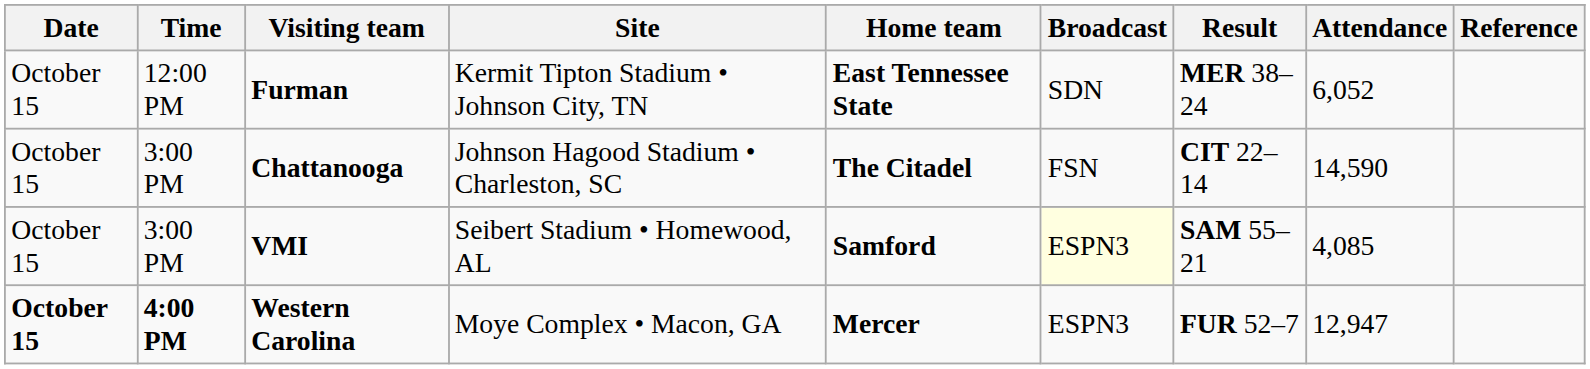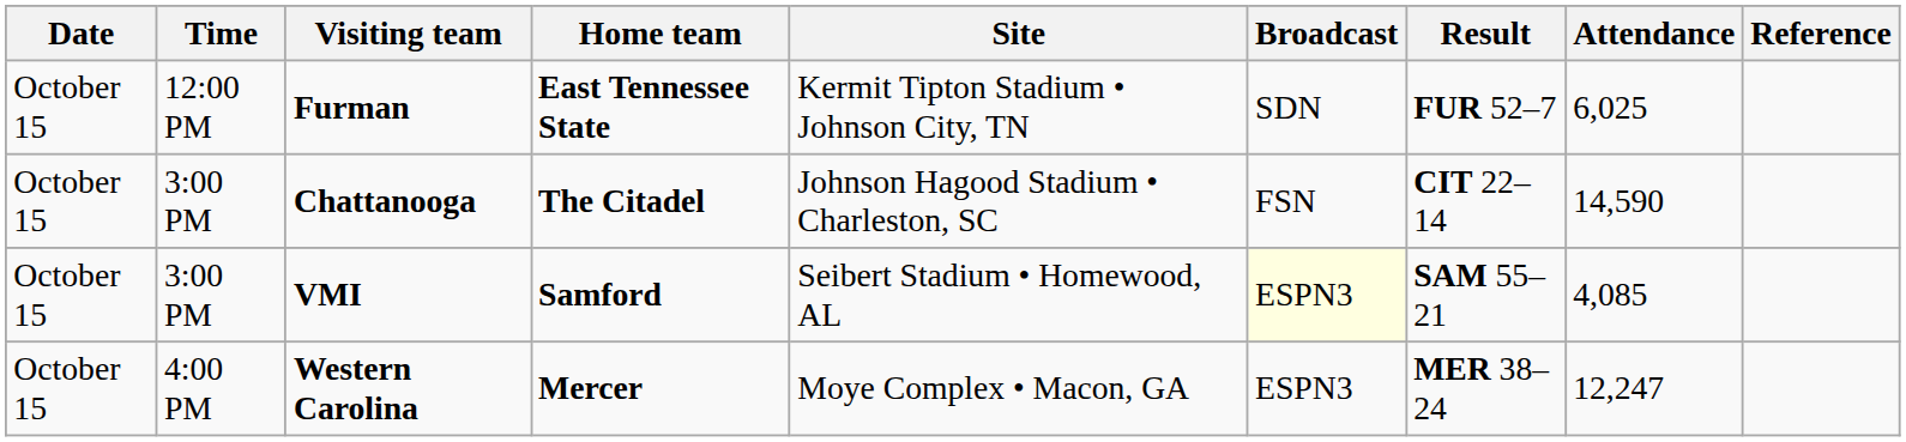 <table class="wikitable" style="font-size:95%;">
 <tr>
 <th>Date</th>
 <th>Time</th>
 <th>Visiting team</th>
+<th>Home team</th>
 <th>Site</th>
-<th>Home team</th>
 <th>Broadcast</th>
 <th>Result</th>
 <th>Attendance</th>
 <th class="unsortable">Reference</th>
 </tr>
 <tr>
 <td>October 15</td>
 <td>12:00 PM</td>
 <td><strong>Furman</strong></td>
+<td><strong>East Tennessee State</strong></td>
 <td>Kermit Tipton Stadium • Johnson City, TN</td>
-<td><strong>East Tennessee State</strong></td>
 <td>SDN</td>
-<td><strong>MER</strong> 38–24</td>
-<td>6,052</td>
+<td><strong>FUR</strong> 52–7</td>
+<td>6,025</td>
 <td></td>
 </tr>
 <tr>
 <td>October 15</td>
 <td>3:00 PM</td>
 <td><strong>Chattanooga</strong></td>
+<td><strong>The Citadel</strong></td>
 <td>Johnson Hagood Stadium • Charleston, SC</td>
-<td><strong>The Citadel</strong></td>
 <td>FSN</td>
 <td><strong>CIT</strong> 22–14</td>
 <td>14,590</td>
 <td></td>
 </tr>
 <tr>
 <td>October 15</td>
 <td>3:00 PM</td>
 <td><strong>VMI</strong></td>
+<td><strong>Samford</strong></td>
 <td>Seibert Stadium • Homewood, AL</td>
-<td><strong>Samford</strong></td>
 <td style="background: lightyellow;">ESPN3</td>
 <td><strong>SAM</strong> 55–21</td>
 <td>4,085</td>
 <td></td>
 </tr>
 <tr>
-<td><strong>October 15</strong></td>
-<td><strong>4:00 PM</strong></td>
+<td>October 15</td>
+<td>4:00 PM</td>
 <td><strong>Western Carolina</strong></td>
+<td><strong>Mercer</strong></td>
 <td>Moye Complex • Macon, GA</td>
-<td><strong>Mercer</strong></td>
 <td>ESPN3</td>
-<td><strong>FUR</strong> 52–7</td>
-<td>12,947</td>
+<td><strong>MER</strong> 38–24</td>
+<td>12,247</td>
 <td></td>
 </tr>
 </table>
